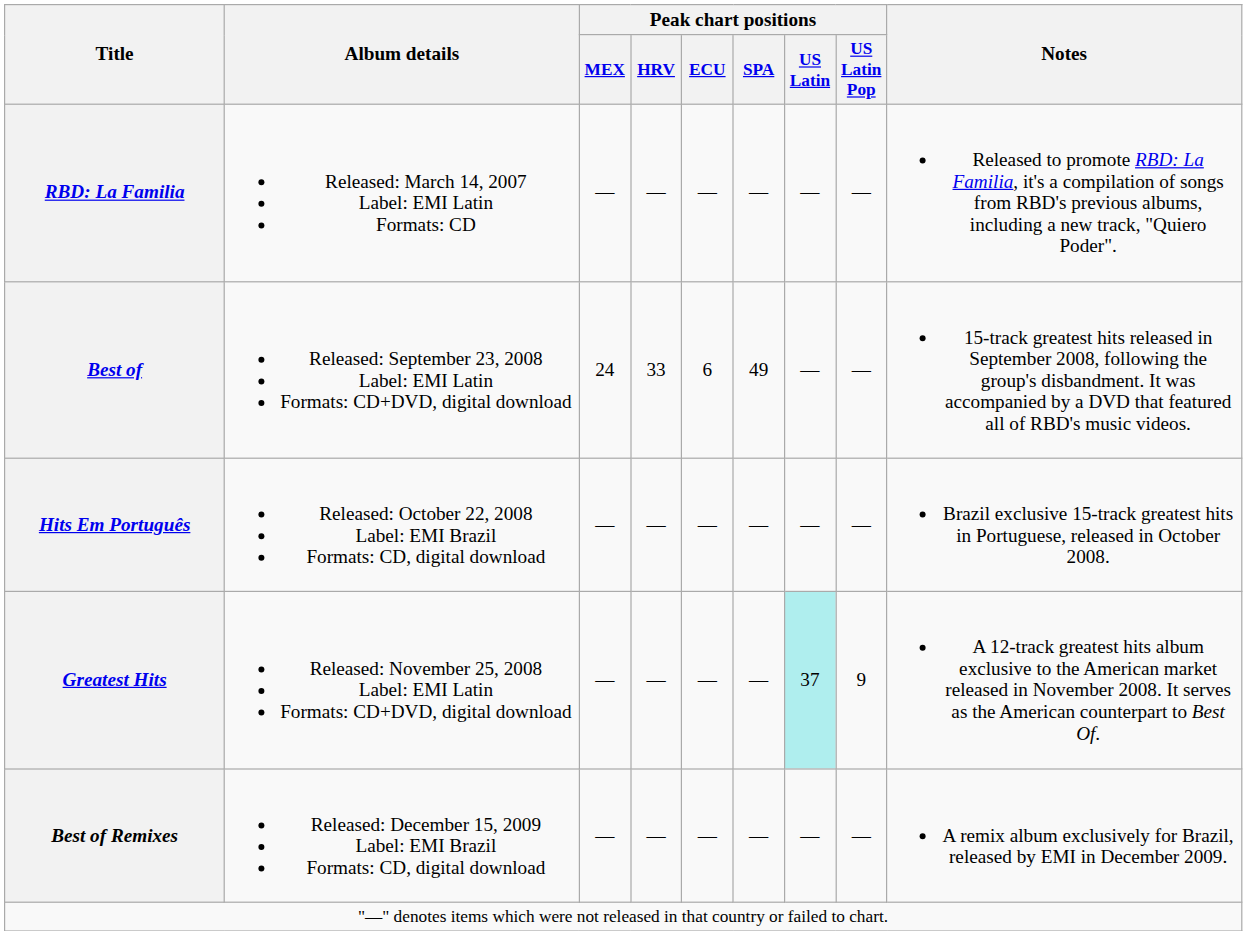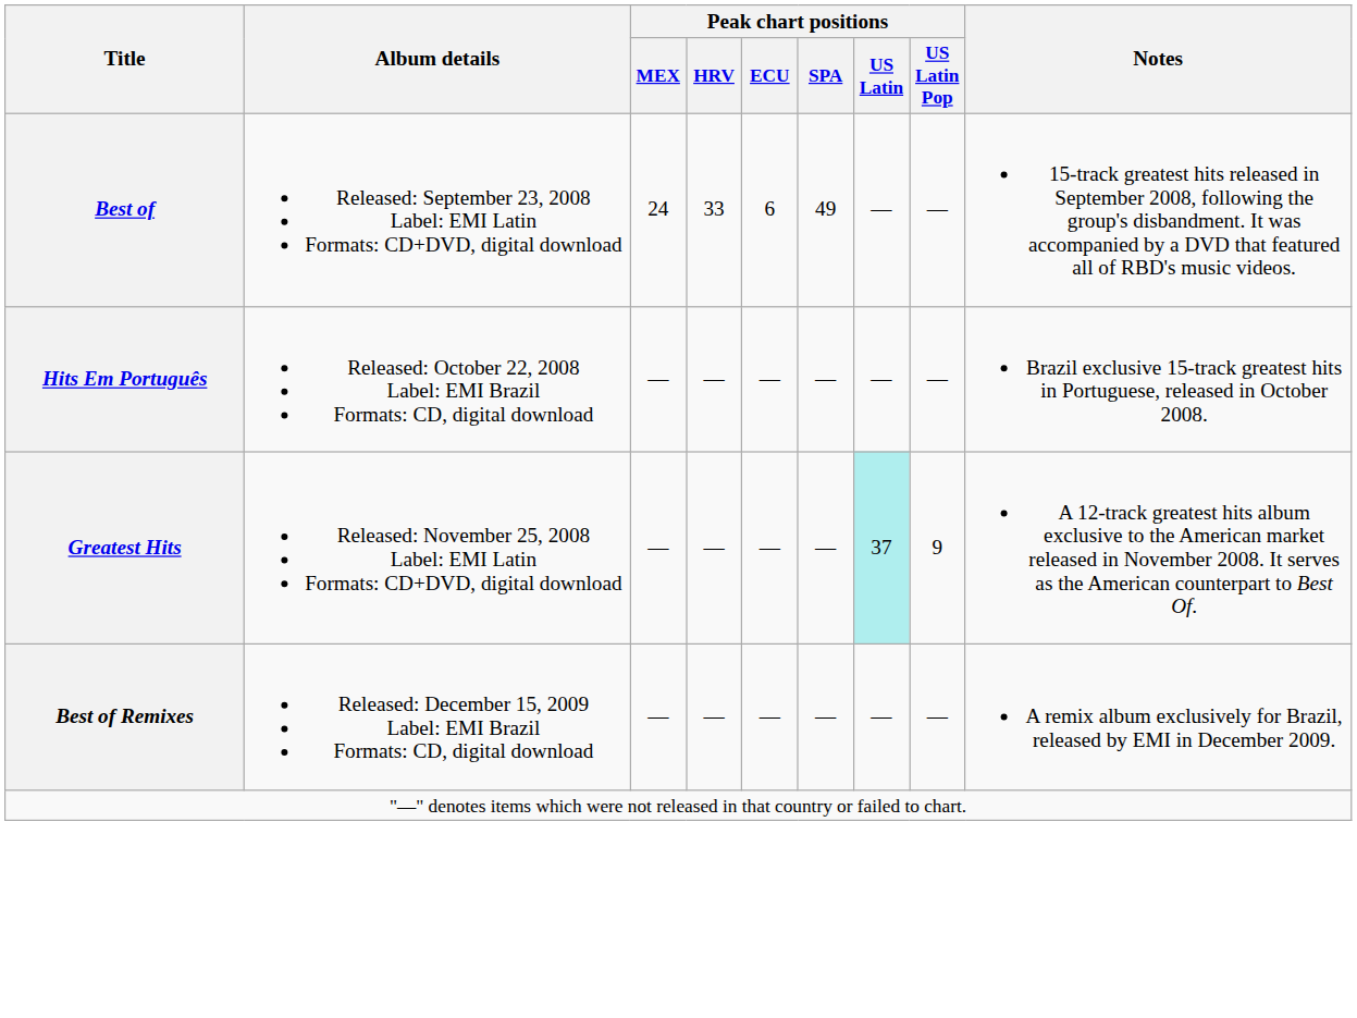 <table class="wikitable plainrowheaders" style="text-align:center;">
 <tr>
 <th scope="col" rowspan="2" style="width:11em;">Title</th>
 <th scope="col" rowspan="2" style="width:18em;">Album details</th>
 <th scope="col" colspan="6">Peak chart positions</th>
 <th scope="col" rowspan="2" style="width:18em;">Notes</th>
 </tr>
 <tr>
 <th scope="col" style="width:2.5em;font-size:90%;"><a href='#'>MEX</a><br></th>
 <th scope="col" style="width:2.5em;font-size:90%;"><a href='#'>HRV</a><br></th>
 <th scope="col" style="width:2.5em;font-size:90%;"><a href='#'>ECU</a><br></th>
 <th scope="col" style="width:2.5em;font-size:90%;"><a href='#'>SPA</a><br></th>
 <th scope="col" style="width:2.5em;font-size:90%;"><a href='#'>US<br>Latin</a><br></th>
 <th scope="col" style="width:2.5em;font-size:90%;"><a href='#'>US<br>Latin<br>Pop</a><br></th>
-</tr>
-<tr>
-<th scope="row"><em><a href='#'>RBD: La Familia</a></em></th>
-<td><br><ul><li>Released: March 14, 2007</li><li>Label: EMI Latin</li><li>Formats: CD</li></ul></td>
-<td>—</td>
-<td>—</td>
-<td>—</td>
-<td>—</td>
-<td>—</td>
-<td>—</td>
-<td><br><ul><li>Released to promote <em><a href='#'>RBD: La Familia</a></em>, it's a compilation of songs from RBD's previous albums, including a new track, "Quiero Poder".</li></ul></td>
 </tr>
 <tr>
 <th scope="row"><em><a href='#'>Best of</a></em></th>
 <td><br><ul><li>Released: September 23, 2008</li><li>Label: EMI Latin</li><li>Formats: CD+DVD, digital download</li></ul></td>
 <td>24</td>
 <td>33</td>
 <td>6</td>
 <td>49</td>
 <td>—</td>
 <td>—</td>
 <td><br><ul><li>15-track greatest hits released in September 2008, following the group's disbandment. It was accompanied by a DVD that featured all of RBD's music videos.</li></ul></td>
 </tr>
 <tr>
 <th scope="row"><em><a href='#'>Hits Em Português</a></em></th>
 <td><br><ul><li>Released: October 22, 2008</li><li>Label: EMI Brazil</li><li>Formats: CD, digital download</li></ul></td>
 <td>—</td>
 <td>—</td>
 <td>—</td>
 <td>—</td>
 <td>—</td>
 <td>—</td>
 <td><br><ul><li>Brazil exclusive 15-track greatest hits in Portuguese, released in October 2008.</li></ul></td>
 </tr>
 <tr>
 <th scope="row"><em><a href='#'>Greatest Hits</a></em></th>
 <td><br><ul><li>Released: November 25, 2008</li><li>Label: EMI Latin</li><li>Formats: CD+DVD, digital download</li></ul></td>
 <td>—</td>
 <td>—</td>
 <td>—</td>
 <td>—</td>
 <td style="background: paleturquoise;">37</td>
 <td>9</td>
 <td><br><ul><li>A 12-track greatest hits album exclusive to the American market released in November 2008. It serves as the American counterpart to <em>Best Of</em>.</li></ul></td>
 </tr>
 <tr>
 <th scope="row"><em>Best of Remixes</em></th>
 <td><br><ul><li>Released: December 15, 2009</li><li>Label: EMI Brazil</li><li>Formats: CD, digital download</li></ul></td>
 <td>—</td>
 <td>—</td>
 <td>—</td>
 <td>—</td>
 <td>—</td>
 <td>—</td>
 <td><br><ul><li>A remix album exclusively for Brazil, released by EMI in December 2009.</li></ul></td>
 </tr>
 <tr>
 <td colspan="9" style="font-size:90%">"—" denotes items which were not released in that country or failed to chart.</td>
 </tr>
 </table>
